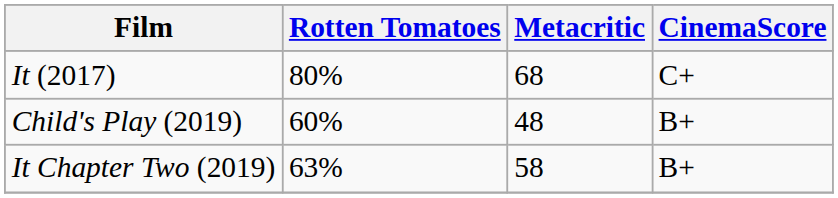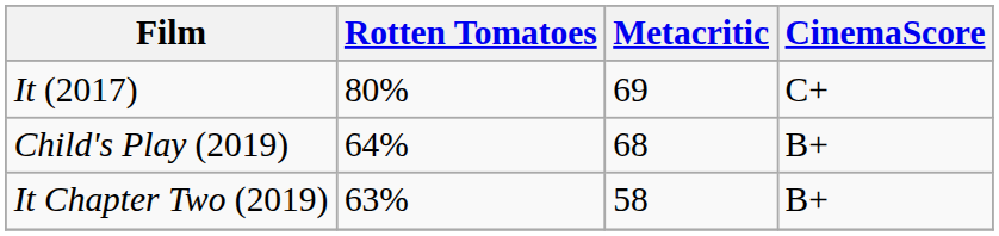 <table class="wikitable sortable">
 <tr>
 <th>Film</th>
 <th><a href='#'>Rotten Tomatoes</a></th>
 <th><a href='#'>Metacritic</a></th>
 <th><a href='#'>CinemaScore</a></th>
 </tr>
 <tr>
 <td><em>It</em> (2017)</td>
 <td>80%</td>
-<td>68</td>
+<td>69</td>
 <td>C+</td>
 </tr>
 <tr>
 <td><em>Child's Play</em> (2019)</td>
-<td>60%</td>
-<td>48</td>
+<td>64%</td>
+<td>68</td>
 <td>B+</td>
 </tr>
 <tr>
 <td><em>It Chapter Two</em> (2019)</td>
 <td>63%</td>
 <td>58</td>
 <td>B+</td>
 </tr>
 <tr>
 </tr>
 </table>
